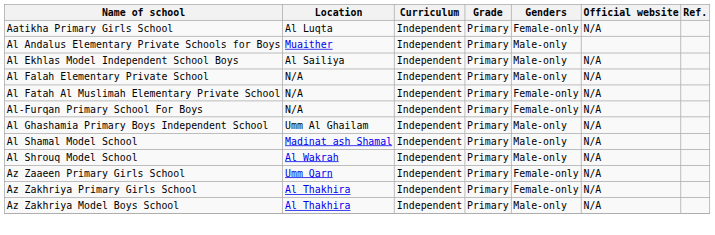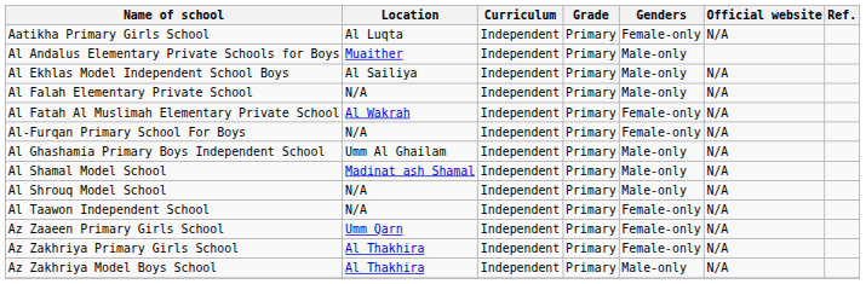 <table class="wikitable">
 <tr>
 <th>Name of school</th>
 <th>Location</th>
 <th>Curriculum</th>
 <th>Grade</th>
 <th>Genders</th>
 <th>Official website</th>
 <th>Ref.</th>
 </tr>
 <tr>
 <td>Aatikha Primary Girls School</td>
 <td>Al Luqta</td>
 <td>Independent</td>
 <td>Primary</td>
 <td>Female-only</td>
 <td>N/A</td>
 <td></td>
 </tr>
 <tr>
 <td>Al Andalus Elementary Private Schools for Boys</td>
 <td><a href='#'>Muaither</a></td>
 <td>Independent</td>
 <td>Primary</td>
 <td>Male-only</td>
 <td></td>
 <td></td>
 </tr>
 <tr>
 <td>Al Ekhlas Model Independent School Boys</td>
 <td>Al Sailiya</td>
 <td>Independent</td>
 <td>Primary</td>
 <td>Male-only</td>
 <td>N/A</td>
 <td></td>
 </tr>
 <tr>
 <td>Al Falah Elementary Private School</td>
 <td>N/A</td>
 <td>Independent</td>
 <td>Primary</td>
 <td>Male-only</td>
 <td>N/A</td>
 <td></td>
 </tr>
 <tr>
 <td>Al Fatah Al Muslimah Elementary Private School</td>
-<td>N/A</td>
+<td><a href='#'>Al Wakrah</a></td>
 <td>Independent</td>
 <td>Primary</td>
 <td>Female-only</td>
 <td>N/A</td>
 <td></td>
 </tr>
 <tr>
 <td>Al-Furqan Primary School For Boys</td>
 <td>N/A</td>
 <td>Independent</td>
 <td>Primary</td>
 <td>Female-only</td>
 <td>N/A</td>
 <td></td>
 </tr>
 <tr>
 <td>Al Ghashamia Primary Boys Independent School</td>
 <td>Umm Al Ghailam</td>
 <td>Independent</td>
 <td>Primary</td>
 <td>Male-only</td>
 <td>N/A</td>
 <td></td>
 </tr>
 <tr>
 <td>Al Shamal Model School</td>
 <td><a href='#'>Madinat ash Shamal</a></td>
 <td>Independent</td>
 <td>Primary</td>
 <td>Male-only</td>
 <td>N/A</td>
 <td></td>
 </tr>
 <tr>
 <td>Al Shrouq Model School</td>
-<td><a href='#'>Al Wakrah</a></td>
+<td>N/A</td>
 <td>Independent</td>
 <td>Primary</td>
 <td>Male-only</td>
+<td>N/A</td>
+<td></td>
+</tr>
+<tr>
+<td>Al Taawon Independent School</td>
+<td>N/A</td>
+<td>Independent</td>
+<td>Primary</td>
+<td>Female-only</td>
 <td>N/A</td>
 <td></td>
 </tr>
 <tr>
 <td>Az Zaaeen Primary Girls School</td>
 <td><a href='#'>Umm Qarn</a></td>
 <td>Independent</td>
 <td>Primary</td>
 <td>Female-only</td>
 <td>N/A</td>
 <td></td>
 </tr>
 <tr>
 <td>Az Zakhriya Primary Girls School</td>
 <td><a href='#'>Al Thakhira</a></td>
 <td>Independent</td>
 <td>Primary</td>
 <td>Female-only</td>
 <td>N/A</td>
 <td></td>
 </tr>
 <tr>
 <td>Az Zakhriya Model Boys School</td>
 <td><a href='#'>Al Thakhira</a></td>
 <td>Independent</td>
 <td>Primary</td>
 <td>Male-only</td>
 <td>N/A</td>
 <td></td>
 </tr>
 <tr>
 </tr>
 </table>
